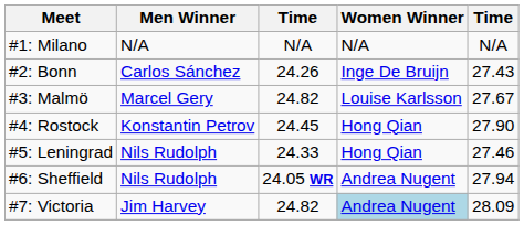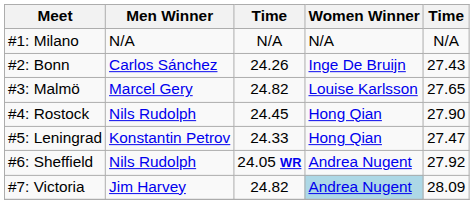 <table class=wikitable>
 <tr>
 <th>Meet</th>
 <th>Men Winner</th>
 <th>Time</th>
 <th>Women Winner</th>
 <th>Time</th>
 </tr>
 <tr>
 <td>#1: Milano</td>
 <td>N/A</td>
 <td align=center>N/A</td>
 <td>N/A</td>
 <td align=center>N/A</td>
 </tr>
 <tr>
 <td>#2: Bonn</td>
 <td> <a href='#'>Carlos Sánchez</a></td>
 <td align=center>24.26</td>
 <td> <a href='#'>Inge De Bruijn</a></td>
 <td align=center>27.43</td>
 </tr>
 <tr>
 <td>#3: Malmö</td>
 <td> <a href='#'>Marcel Gery</a></td>
 <td align=center>24.82</td>
 <td> <a href='#'>Louise Karlsson</a></td>
-<td align=center>27.67</td>
+<td align=center>27.65</td>
 </tr>
 <tr>
 <td>#4: Rostock</td>
-<td> <a href='#'>Konstantin Petrov</a></td>
+<td> <a href='#'>Nils Rudolph</a></td>
 <td align=center>24.45</td>
 <td> <a href='#'>Hong Qian</a></td>
 <td align=center>27.90</td>
 </tr>
 <tr>
 <td>#5: Leningrad</td>
-<td> <a href='#'>Nils Rudolph</a></td>
+<td> <a href='#'>Konstantin Petrov</a></td>
 <td align=center>24.33</td>
 <td> <a href='#'>Hong Qian</a></td>
-<td align=center>27.46</td>
+<td align=center>27.47</td>
 </tr>
 <tr>
 <td>#6: Sheffield</td>
 <td> <a href='#'>Nils Rudolph</a></td>
 <td align=center>24.05 <small><a href='#'><strong>WR</strong></a></small></td>
 <td> <a href='#'>Andrea Nugent</a></td>
-<td align=center>27.94</td>
+<td align=center>27.92</td>
 </tr>
 <tr>
 <td>#7: Victoria</td>
 <td> <a href='#'>Jim Harvey</a></td>
 <td align=center>24.82</td>
 <td style="background: lightblue;"> <a href='#'>Andrea Nugent</a></td>
 <td align=center>28.09</td>
 </tr>
 <tr>
 </tr>
 </table>
